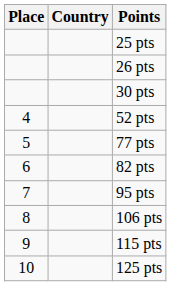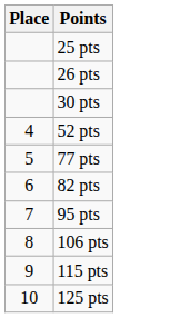 <table class=wikitable>
 <tr>
 <th>Place</th>
-<th>Country</th>
 <th>Points</th>
 </tr>
 <tr>
 <td align=center></td>
-<td></td>
 <td>25 pts</td>
 </tr>
 <tr>
 <td align=center></td>
-<td></td>
 <td>26 pts</td>
 </tr>
 <tr>
 <td align=center></td>
-<td></td>
 <td>30 pts</td>
 </tr>
 <tr>
 <td align=center>4</td>
-<td></td>
 <td>52 pts</td>
 </tr>
 <tr>
 <td align=center>5</td>
-<td></td>
 <td>77 pts</td>
 </tr>
 <tr>
 <td align=center>6</td>
-<td></td>
 <td>82 pts</td>
 </tr>
 <tr>
 <td align=center>7</td>
-<td></td>
 <td>95 pts</td>
 </tr>
 <tr>
 <td align=center>8</td>
-<td></td>
 <td>106 pts</td>
 </tr>
 <tr>
 <td align=center>9</td>
-<td></td>
 <td>115 pts</td>
 </tr>
 <tr>
 <td align=center>10</td>
-<td></td>
 <td>125 pts</td>
 </tr>
 </table>
